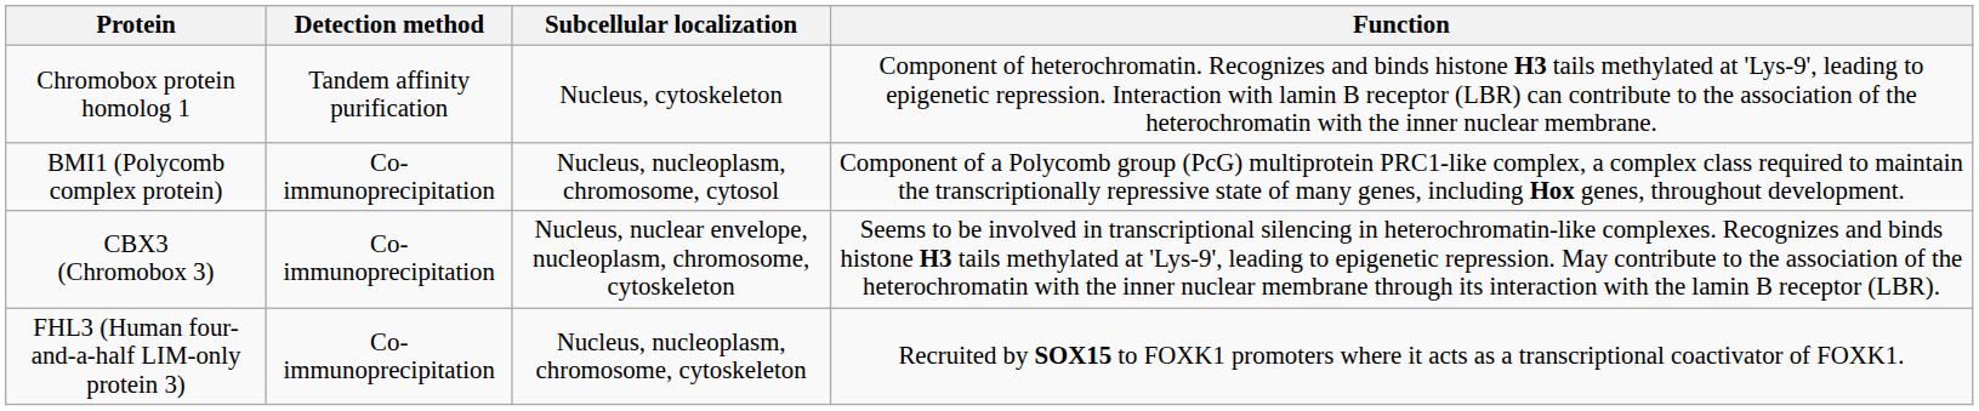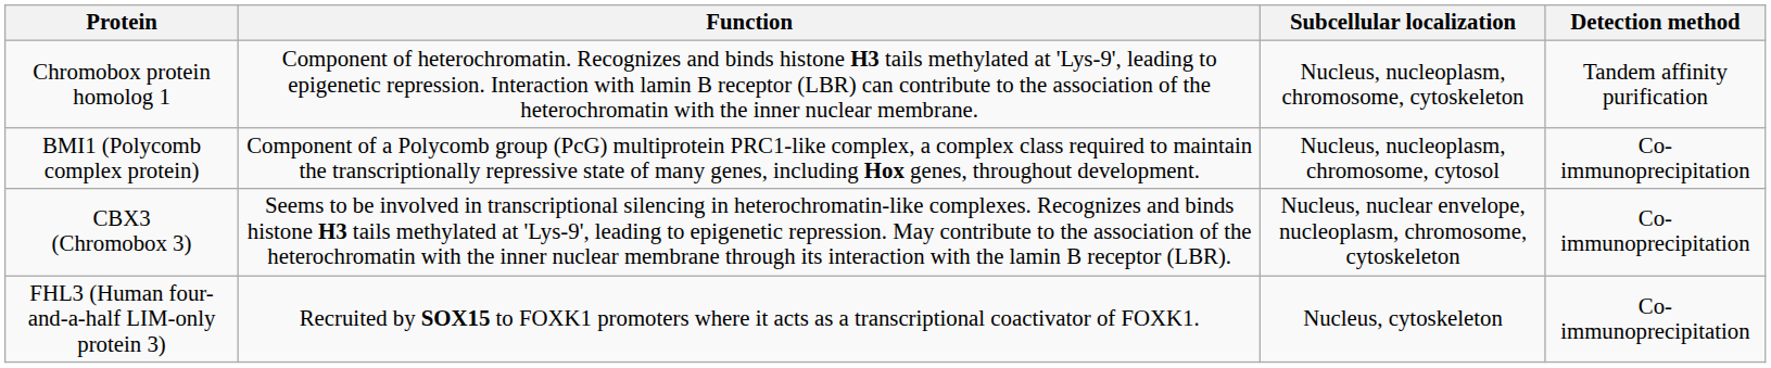 <table class="wikitable" style="text-align: center;">
 <tr>
 <th>Protein</th>
+<th>Function</th>
+<th>Subcellular localization</th>
 <th>Detection method</th>
-<th>Subcellular localization</th>
-<th>Function</th>
 </tr>
 <tr>
 <td>Chromobox protein homolog 1</td>
+<td>Component of heterochromatin. Recognizes and binds histone <strong>H3</strong> tails methylated at 'Lys-9', leading to epigenetic repression. Interaction with lamin B receptor (LBR) can contribute to the association of the heterochromatin with the inner nuclear membrane.</td>
+<td>Nucleus, nucleoplasm, chromosome, cytoskeleton</td>
 <td>Tandem affinity purification</td>
-<td>Nucleus, cytoskeleton</td>
-<td>Component of heterochromatin. Recognizes and binds histone <strong>H3</strong> tails methylated at 'Lys-9', leading to epigenetic repression. Interaction with lamin B receptor (LBR) can contribute to the association of the heterochromatin with the inner nuclear membrane.</td>
 </tr>
 <tr>
 <td>BMI1 (Polycomb complex protein)</td>
+<td>Component of a Polycomb group (PcG) multiprotein PRC1-like complex, a complex class required to maintain the transcriptionally repressive state of many genes, including <strong>Hox</strong> genes, throughout development.</td>
+<td>Nucleus, nucleoplasm, chromosome, cytosol</td>
 <td>Co-immunoprecipitation</td>
-<td>Nucleus, nucleoplasm, chromosome, cytosol</td>
-<td>Component of a Polycomb group (PcG) multiprotein PRC1-like complex, a complex class required to maintain the transcriptionally repressive state of many genes, including <strong>Hox</strong> genes, throughout development.</td>
 </tr>
 <tr>
 <td>CBX3<br>(Chromobox 3)</td>
+<td>Seems to be involved in transcriptional silencing in heterochromatin-like complexes. Recognizes and binds histone <strong>H3</strong> tails methylated at 'Lys-9', leading to epigenetic repression. May contribute to the association of the heterochromatin with the inner nuclear membrane through its interaction with the lamin B receptor (LBR).</td>
+<td>Nucleus, nuclear envelope, nucleoplasm, chromosome, cytoskeleton</td>
 <td>Co-immunoprecipitation</td>
-<td>Nucleus, nuclear envelope, nucleoplasm, chromosome, cytoskeleton</td>
-<td>Seems to be involved in transcriptional silencing in heterochromatin-like complexes. Recognizes and binds histone <strong>H3</strong> tails methylated at 'Lys-9', leading to epigenetic repression. May contribute to the association of the heterochromatin with the inner nuclear membrane through its interaction with the lamin B receptor (LBR).</td>
 </tr>
 <tr>
 <td>FHL3 (Human four-and-a-half LIM-only protein 3)</td>
+<td>Recruited by <strong>SOX15</strong> to FOXK1 promoters where it acts as a transcriptional coactivator of FOXK1.</td>
+<td>Nucleus, cytoskeleton</td>
 <td>Co-immunoprecipitation</td>
-<td>Nucleus, nucleoplasm, chromosome, cytoskeleton</td>
-<td>Recruited by <strong>SOX15</strong> to FOXK1 promoters where it acts as a transcriptional coactivator of FOXK1.</td>
 </tr>
 </table>
